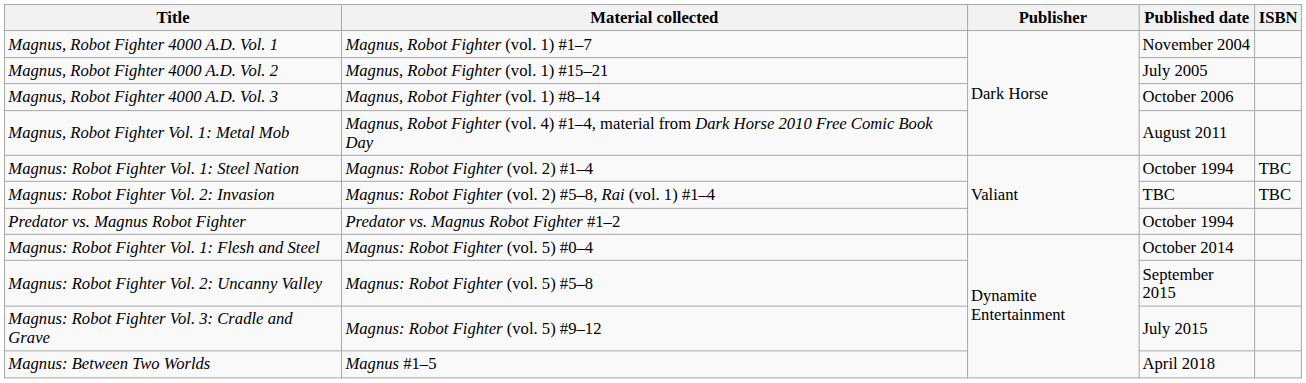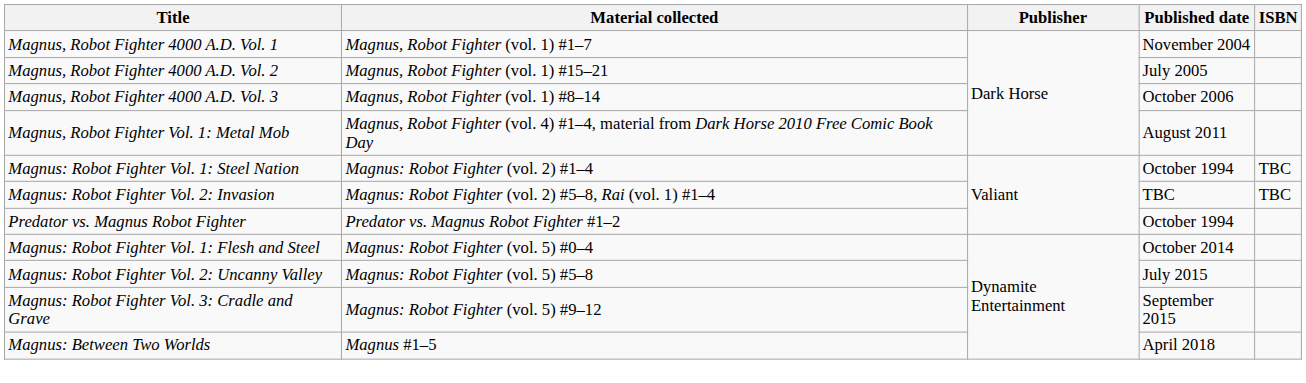 <table class="wikitable">
 <tr>
 <th>Title</th>
 <th>Material collected</th>
 <th>Publisher</th>
 <th>Published date</th>
 <th>ISBN</th>
 </tr>
 <tr>
 <td><em>Magnus, Robot Fighter 4000 A.D. Vol. 1</em></td>
 <td><em>Magnus, Robot Fighter</em> (vol. 1) #1–7</td>
 <td rowspan="4">Dark Horse</td>
 <td>November 2004</td>
 <td></td>
 </tr>
 <tr>
 <td><em>Magnus, Robot Fighter 4000 A.D. Vol. 2</em></td>
 <td><em>Magnus, Robot Fighter</em> (vol. 1) #15–21</td>
 <td>July 2005</td>
 <td></td>
 </tr>
 <tr>
 <td><em>Magnus, Robot Fighter 4000 A.D. Vol. 3</em></td>
 <td><em>Magnus, Robot Fighter</em> (vol. 1) #8–14</td>
 <td>October 2006</td>
 <td></td>
 </tr>
 <tr>
 <td><em>Magnus, Robot Fighter Vol. 1: Metal Mob</em></td>
 <td><em>Magnus, Robot Fighter</em> (vol. 4) #1–4, material from <em>Dark Horse 2010 Free Comic Book Day</em></td>
 <td>August 2011</td>
 <td></td>
 </tr>
 <tr>
 <td><em>Magnus: Robot Fighter Vol. 1: Steel Nation</em></td>
 <td><em>Magnus: Robot Fighter</em> (vol. 2)  #1–4</td>
 <td rowspan="3">Valiant</td>
 <td>October 1994</td>
 <td>TBC</td>
 </tr>
 <tr>
 <td><em>Magnus: Robot Fighter Vol. 2: Invasion</em></td>
 <td><em>Magnus: Robot Fighter</em> (vol. 2) #5–8, <em>Rai</em> (vol. 1) #1–4</td>
 <td>TBC</td>
 <td>TBC</td>
 </tr>
 <tr>
 <td><em>Predator vs. Magnus Robot Fighter</em></td>
 <td><em>Predator vs. Magnus Robot Fighter</em> #1–2</td>
 <td>October 1994</td>
 <td></td>
 </tr>
 <tr>
 <td><em>Magnus: Robot Fighter Vol. 1: Flesh and Steel</em></td>
 <td><em>Magnus: Robot Fighter</em> (vol. 5) #0–4</td>
 <td rowspan="4">Dynamite Entertainment</td>
 <td>October 2014</td>
 <td></td>
 </tr>
 <tr>
 <td><em>Magnus: Robot Fighter Vol. 2: Uncanny Valley</em></td>
 <td><em>Magnus: Robot Fighter</em> (vol. 5) #5–8</td>
-<td>September 2015</td>
+<td>July 2015</td>
 <td></td>
 </tr>
 <tr>
 <td><em>Magnus: Robot Fighter Vol. 3: Cradle and Grave</em></td>
 <td><em>Magnus: Robot Fighter</em> (vol. 5) #9–12</td>
-<td>July 2015</td>
+<td>September 2015</td>
 <td></td>
 </tr>
 <tr>
 <td><em>Magnus: Between Two Worlds</em></td>
 <td><em>Magnus</em> #1–5</td>
 <td>April 2018</td>
 <td></td>
 </tr>
 </table>
